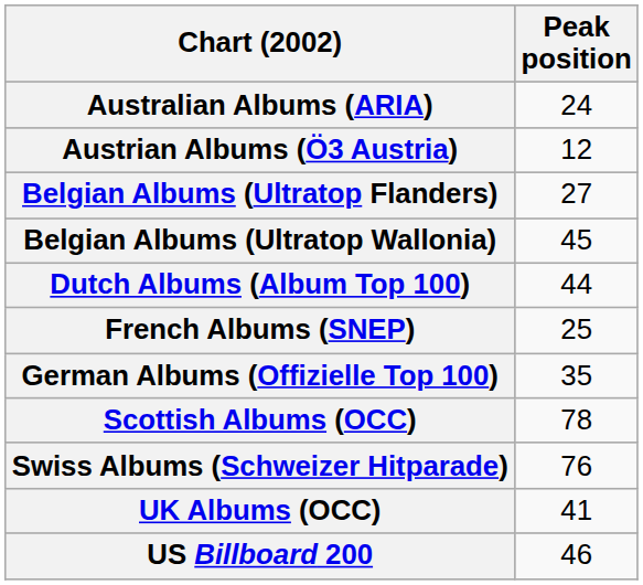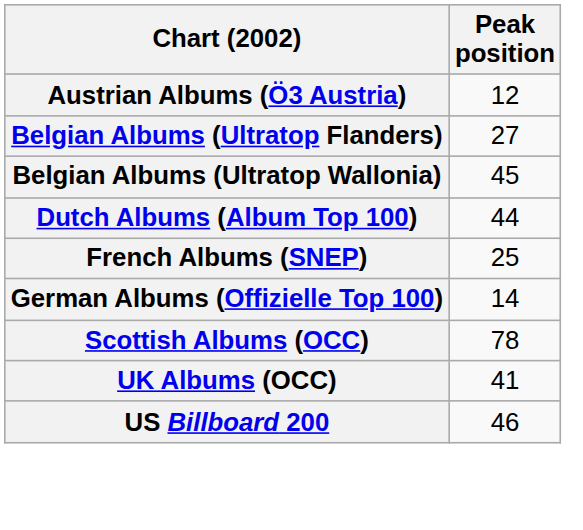 <table class="wikitable sortable plainrowheaders">
 <tr>
 <th scope="col">Chart (2002)</th>
 <th scope="col">Peak<br>position</th>
-</tr>
-<tr>
-<th scope="row">Australian Albums (<a href='#'>ARIA</a>)</th>
-<td align="center">24</td>
 </tr>
 <tr>
 <th scope="row">Austrian Albums (<a href='#'>Ö3 Austria</a>)</th>
 <td align="center">12</td>
 </tr>
 <tr>
 <th scope="row"><a href='#'>Belgian Albums</a> (<a href='#'>Ultratop</a> Flanders)</th>
 <td align="center">27</td>
 </tr>
 <tr>
 <th scope="row">Belgian Albums (Ultratop Wallonia)</th>
 <td align="center">45</td>
 </tr>
 <tr>
 <th scope="row"><a href='#'>Dutch Albums</a> (<a href='#'>Album Top 100</a>)</th>
 <td align="center">44</td>
 </tr>
 <tr>
 <th scope="row">French Albums (<a href='#'>SNEP</a>)</th>
 <td align="center">25</td>
 </tr>
 <tr>
 <th scope="row">German Albums (<a href='#'>Offizielle Top 100</a>)</th>
-<td align="center">35</td>
+<td align="center">14</td>
 </tr>
 <tr>
 <th scope="row"><a href='#'>Scottish Albums</a> (<a href='#'>OCC</a>)</th>
 <td align="center">78</td>
-</tr>
-<tr>
-<th scope="row">Swiss Albums (<a href='#'>Schweizer Hitparade</a>)</th>
-<td align="center">76</td>
 </tr>
 <tr>
 <th scope="row"><a href='#'>UK Albums</a> (OCC)</th>
 <td align="center">41</td>
 </tr>
 <tr>
 <th scope="row">US <a href='#'><em>Billboard</em> 200</a></th>
 <td style="text-align:center;">46</td>
 </tr>
 </table>
